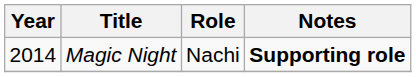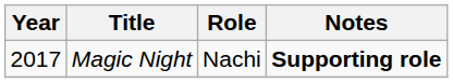 <table class="wikitable sortable">
 <tr>
 <th>Year</th>
 <th>Title</th>
 <th>Role</th>
 <th class="unsortable">Notes</th>
 </tr>
 <tr>
-<td>2014</td>
+<td>2017</td>
 <td><em>Magic Night</em></td>
 <td>Nachi</td>
 <td><strong>Supporting role</strong></td>
 </tr>
 <tr>
 </tr>
 </table>
